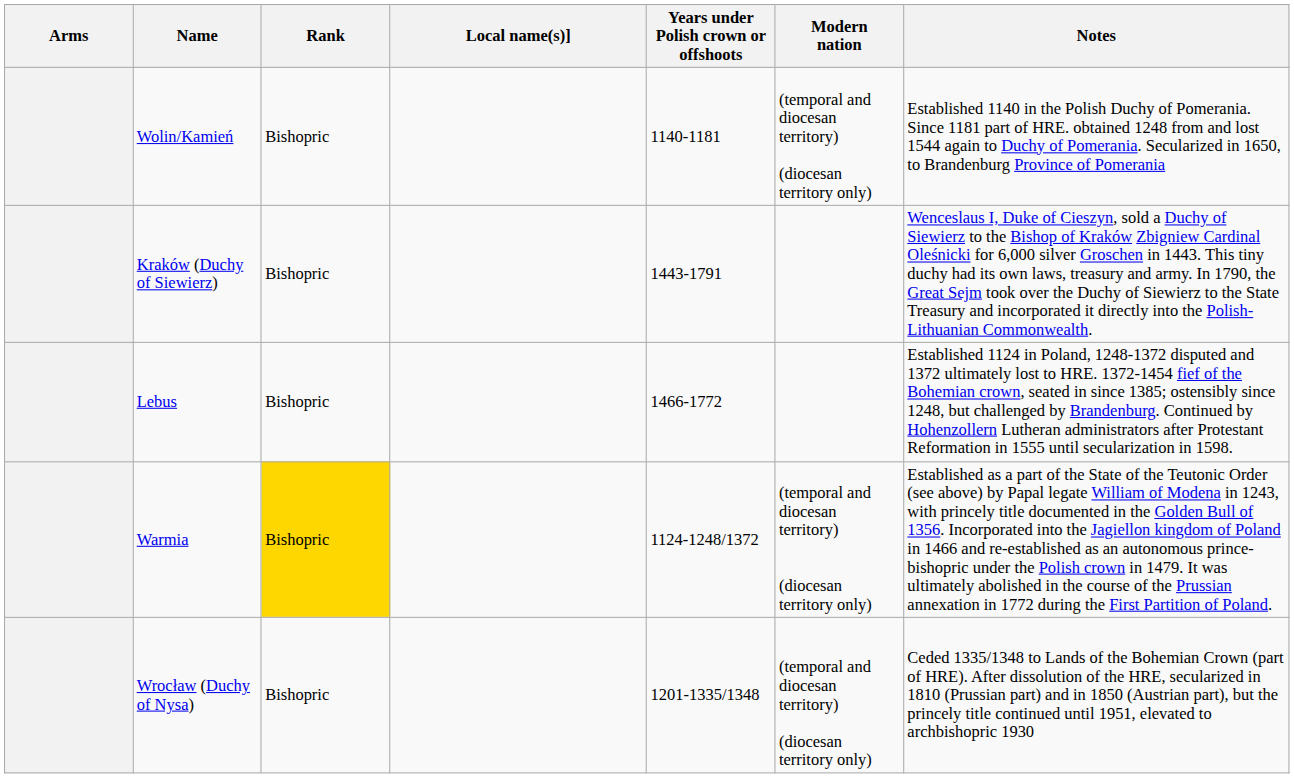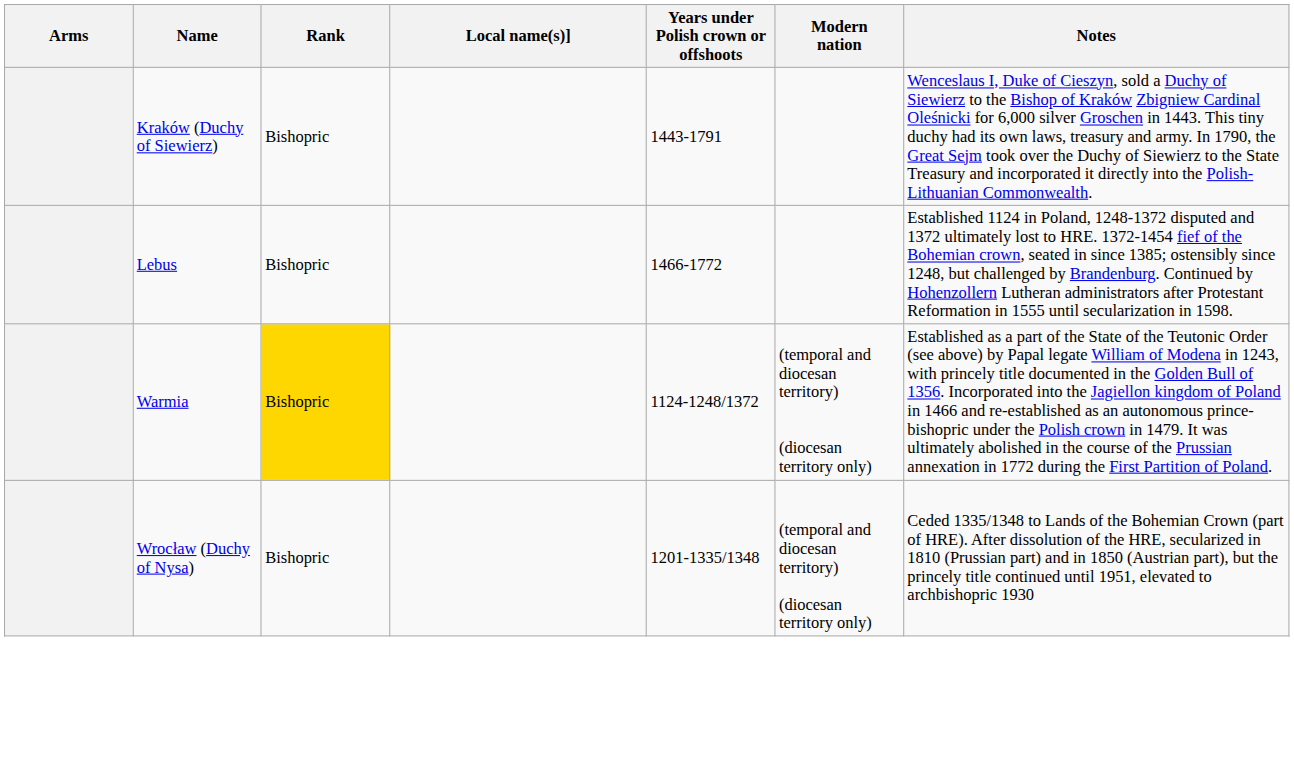 <table class="sortable wikitable">
 <tr>
 <th style="width: 10%;" class="unsortable">Arms</th>
 <th style="width: 10%;">Name</th>
 <th style="width: 10%;">Rank</th>
 <th style="width: 20%;" class="unsortable">Local name(s)]</th>
 <th style="width: 10%;">Years under Polish crown or offshoots</th>
 <th style="width: 10%;">Modern<br>nation</th>
 <th style="width: 30%;" class="unsortable">Notes</th>
-</tr>
-<tr>
-<th></th>
-<td><a href='#'>Wolin/Kamień</a></td>
-<td>Bishopric</td>
-<td><br> </td>
-<td>1140-1181</td>
-<td><br>(temporal and diocesan territory)<br><br>(diocesan territory only)</td>
-<td>Established 1140 in the Polish Duchy of Pomerania. Since 1181 part of HRE.  obtained 1248 from and lost 1544 again to <a href='#'>Duchy of Pomerania</a>. Secularized in 1650, to Brandenburg <a href='#'>Province of Pomerania</a></td>
 </tr>
 <tr>
 <th><br></th>
 <td><a href='#'>Kraków</a> (<a href='#'>Duchy of Siewierz</a>)</td>
 <td>Bishopric</td>
 <td></td>
 <td>1443-1791</td>
 <td></td>
 <td><a href='#'>Wenceslaus I, Duke of Cieszyn</a>, sold a <a href='#'>Duchy of Siewierz</a> to the <a href='#'>Bishop of Kraków</a> <a href='#'>Zbigniew Cardinal Oleśnicki</a> for 6,000 silver <a href='#'>Groschen</a> in 1443. This tiny duchy had its own laws, treasury and army. In 1790, the <a href='#'>Great Sejm</a> took over the Duchy of Siewierz to the State Treasury and incorporated it directly into the <a href='#'>Polish-Lithuanian Commonwealth</a>.</td>
 </tr>
 <tr>
 <th></th>
 <td><a href='#'>Lebus</a></td>
 <td>Bishopric</td>
 <td><br></td>
 <td>1466-1772</td>
 <td><br></td>
 <td>Established 1124 in Poland, 1248-1372 disputed and 1372 ultimately lost to HRE. 1372-1454 <a href='#'>fief of the Bohemian crown</a>, seated in  since 1385;  ostensibly since 1248, but challenged by <a href='#'>Brandenburg</a>. Continued by <a href='#'>Hohenzollern</a> Lutheran administrators after Protestant Reformation in 1555 until secularization in 1598.</td>
 </tr>
 <tr>
 <th></th>
 <td><a href='#'>Warmia</a></td>
 <td style="background: gold;">Bishopric</td>
 <td><br></td>
 <td>1124-1248/1372</td>
 <td><br>(temporal and diocesan territory)<br><br><br>(diocesan territory only)</td>
 <td>Established as a part of the State of the Teutonic Order (see above) by Papal legate <a href='#'>William of Modena</a> in 1243, with princely title documented in the <a href='#'>Golden Bull of 1356</a>. Incorporated into the <a href='#'>Jagiellon kingdom of Poland</a> in 1466 and re-established as an autonomous prince-bishopric under the <a href='#'>Polish crown</a> in 1479. It was ultimately abolished in the course of the <a href='#'>Prussian</a> annexation in 1772 during the <a href='#'>First Partition of Poland</a>.</td>
 </tr>
 <tr>
 <th><br></th>
 <td><a href='#'>Wrocław</a> (<a href='#'>Duchy of Nysa</a>)</td>
 <td>Bishopric</td>
 <td><br> <br> </td>
 <td>1201-1335/1348</td>
 <td><br><br>(temporal and diocesan territory)<br><br>(diocesan territory only)</td>
 <td>Ceded 1335/1348 to Lands of the Bohemian Crown (part of HRE). After dissolution of the HRE, secularized in 1810 (Prussian part) and in 1850 (Austrian part), but the princely title continued until 1951, elevated to archbishopric 1930</td>
 </tr>
 </table>
